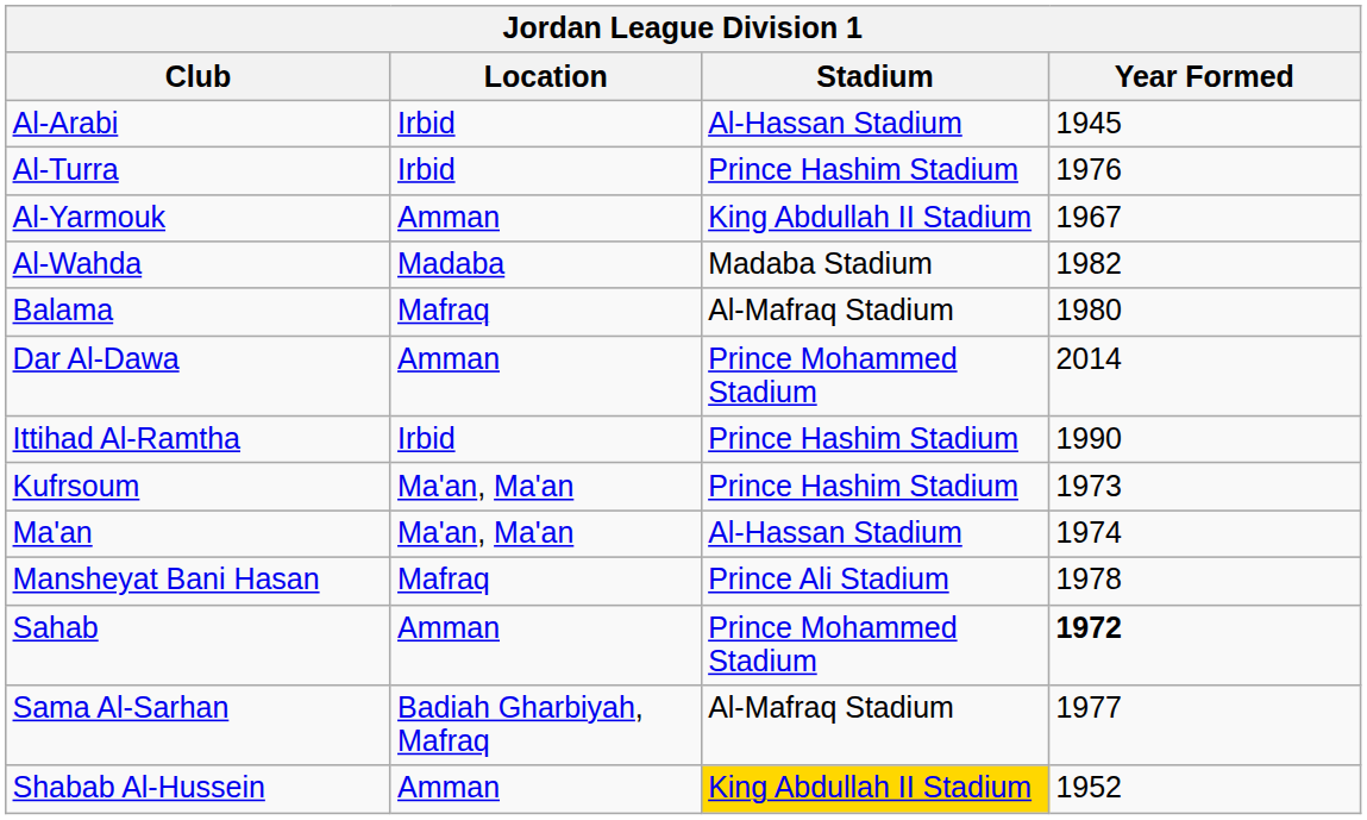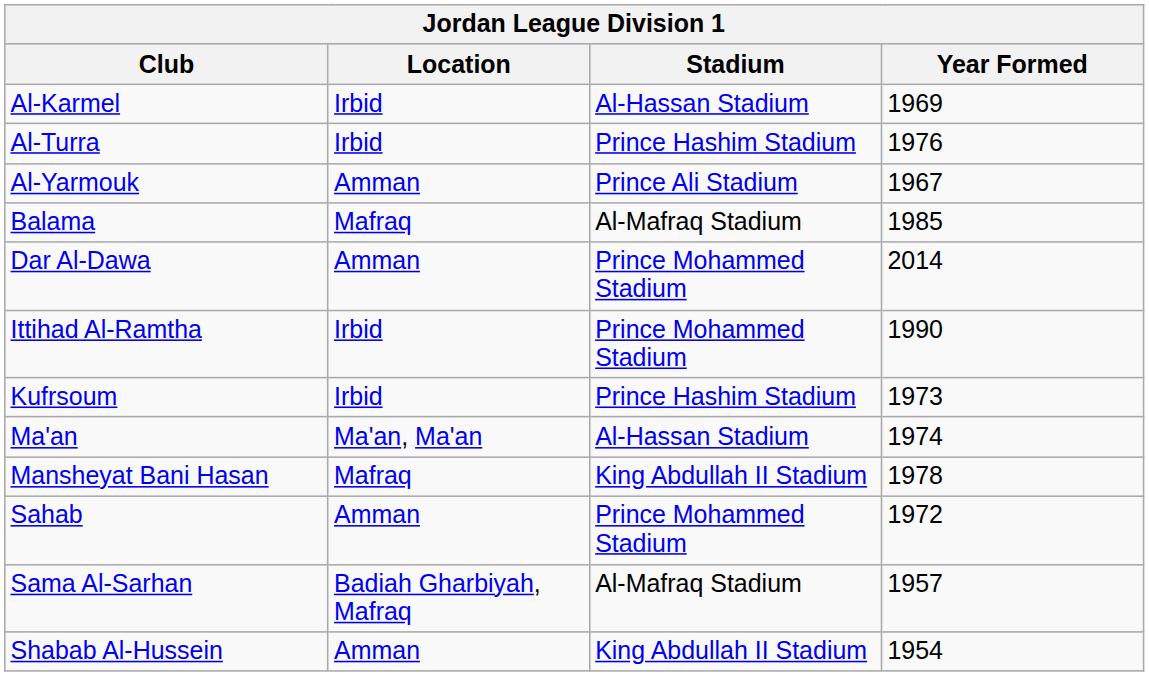 <table class="wikitable">
 <tr>
 <th colspan="4">Jordan League Division 1</th>
 </tr>
 <tr>
 <th style="width:200px;">Club</th>
 <th style="width:160px;">Location</th>
 <th style="width:180px;">Stadium</th>
 <th style="width:160px;">Year Formed</th>
 </tr>
 <tr style="vertical-align:top;">
-<td><a href='#'>Al-Arabi</a></td>
+<td><a href='#'>Al-Karmel</a></td>
 <td><a href='#'>Irbid</a></td>
 <td><a href='#'>Al-Hassan Stadium</a></td>
-<td>1945</td>
+<td>1969</td>
 </tr>
 <tr style="vertical-align:top;">
 <td><a href='#'>Al-Turra</a></td>
 <td><a href='#'>Irbid</a></td>
 <td><a href='#'>Prince Hashim Stadium</a></td>
 <td>1976</td>
 </tr>
 <tr style="vertical-align:top;">
 <td><a href='#'>Al-Yarmouk</a></td>
 <td><a href='#'>Amman</a></td>
-<td><a href='#'>King Abdullah II Stadium</a></td>
+<td><a href='#'>Prince Ali Stadium</a></td>
 <td>1967</td>
-</tr>
-<tr style="vertical-align:top;">
-<td><a href='#'>Al-Wahda</a></td>
-<td><a href='#'>Madaba</a></td>
-<td>Madaba Stadium</td>
-<td>1982</td>
 </tr>
 <tr style="vertical-align:top;">
 <td><a href='#'>Balama</a></td>
 <td><a href='#'>Mafraq</a></td>
 <td>Al-Mafraq Stadium</td>
-<td>1980</td>
+<td>1985</td>
 </tr>
 <tr style="vertical-align:top;">
 <td><a href='#'>Dar Al-Dawa</a></td>
 <td><a href='#'>Amman</a></td>
 <td><a href='#'>Prince Mohammed Stadium</a></td>
 <td>2014</td>
 </tr>
 <tr style="vertical-align:top;">
 <td><a href='#'>Ittihad Al-Ramtha</a></td>
 <td><a href='#'>Irbid</a></td>
-<td><a href='#'>Prince Hashim Stadium</a></td>
+<td><a href='#'>Prince Mohammed Stadium</a></td>
 <td>1990</td>
 </tr>
 <tr style="vertical-align:top;">
 <td><a href='#'>Kufrsoum</a></td>
-<td><a href='#'>Ma'an</a>, <a href='#'>Ma'an</a></td>
+<td><a href='#'>Irbid</a></td>
 <td><a href='#'>Prince Hashim Stadium</a></td>
 <td>1973</td>
 </tr>
 <tr style="vertical-align:top;">
 <td><a href='#'>Ma'an</a></td>
 <td><a href='#'>Ma'an</a>, <a href='#'>Ma'an</a></td>
 <td><a href='#'>Al-Hassan Stadium</a></td>
 <td>1974</td>
 </tr>
 <tr style="vertical-align:top;">
 <td><a href='#'>Mansheyat Bani Hasan</a></td>
 <td><a href='#'>Mafraq</a></td>
-<td><a href='#'>Prince Ali Stadium</a></td>
+<td><a href='#'>King Abdullah II Stadium</a></td>
 <td>1978</td>
 </tr>
 <tr style="vertical-align:top;">
 <td><a href='#'>Sahab</a></td>
 <td><a href='#'>Amman</a></td>
 <td><a href='#'>Prince Mohammed Stadium</a></td>
-<td><strong>1972</strong></td>
+<td>1972</td>
 </tr>
 <tr style="vertical-align:top;">
 <td><a href='#'>Sama Al-Sarhan</a></td>
 <td><a href='#'>Badiah Gharbiyah</a>, <a href='#'>Mafraq</a></td>
 <td>Al-Mafraq Stadium</td>
-<td>1977</td>
+<td>1957</td>
 </tr>
 <tr style="vertical-align:top;">
 <td><a href='#'>Shabab Al-Hussein</a></td>
 <td><a href='#'>Amman</a></td>
-<td style="background: gold;"><a href='#'>King Abdullah II Stadium</a></td>
-<td>1952</td>
+<td><a href='#'>King Abdullah II Stadium</a></td>
+<td>1954</td>
 </tr>
 </table>
